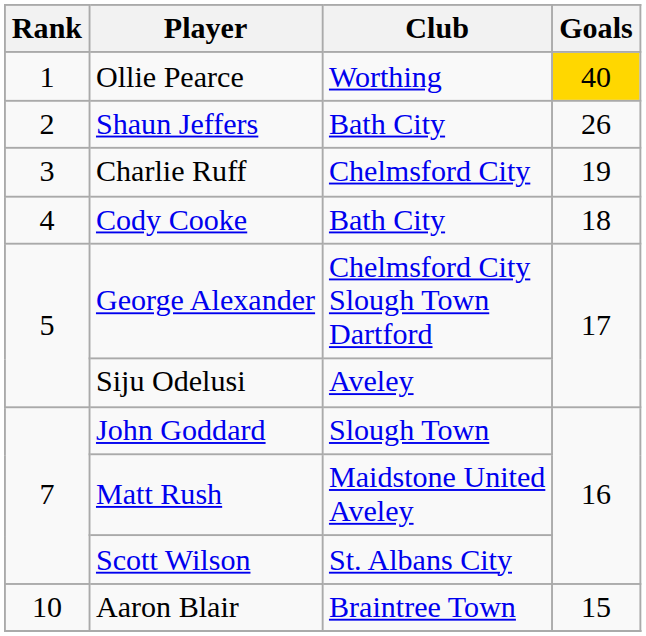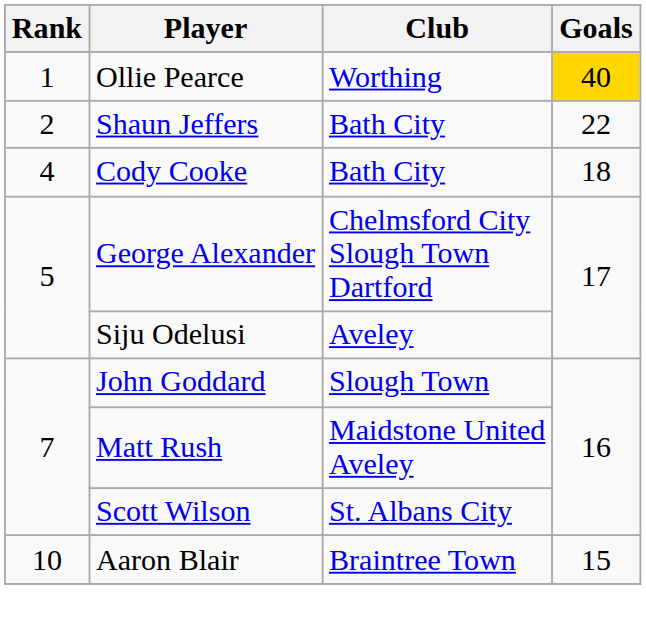 <table class="wikitable" style="text-align:center">
 <tr>
 <th>Rank</th>
 <th>Player</th>
 <th>Club</th>
 <th>Goals</th>
 </tr>
 <tr>
 <td rowspan="1">1</td>
 <td align=left>Ollie Pearce</td>
 <td align=left><a href='#'>Worthing</a></td>
 <td rowspan="1" style="background: gold;">40</td>
 </tr>
 <tr>
 <td rowspan="1">2</td>
 <td align=left><a href='#'>Shaun Jeffers</a></td>
 <td align=left><a href='#'>Bath City</a></td>
-<td rowspan="1">26</td>
-</tr>
-<tr>
-<td rowspan="1">3</td>
-<td align=left>Charlie Ruff</td>
-<td align=left><a href='#'>Chelmsford City</a></td>
-<td rowspan="1">19</td>
+<td rowspan="1">22</td>
 </tr>
 <tr>
 <td rowspan="1">4</td>
 <td align=left><a href='#'>Cody Cooke</a></td>
 <td align=left><a href='#'>Bath City</a></td>
 <td rowspan="1">18</td>
 </tr>
 <tr>
 <td rowspan="2">5</td>
 <td align=left><a href='#'>George Alexander</a></td>
 <td align=left><a href='#'>Chelmsford City</a> <br> <a href='#'>Slough Town</a> <br> <a href='#'>Dartford</a></td>
 <td rowspan="2">17</td>
 </tr>
 <tr>
 <td align=left>Siju Odelusi</td>
 <td align=left><a href='#'>Aveley</a></td>
 </tr>
 <tr>
 <td rowspan="3">7</td>
 <td align=left><a href='#'>John Goddard</a></td>
 <td align=left><a href='#'>Slough Town</a></td>
 <td rowspan="3">16</td>
 </tr>
 <tr>
 <td align=left><a href='#'>Matt Rush</a></td>
 <td align=left><a href='#'>Maidstone United</a> <br> <a href='#'>Aveley</a></td>
 </tr>
 <tr>
 <td align=left><a href='#'>Scott Wilson</a></td>
 <td align=left><a href='#'>St. Albans City</a></td>
 </tr>
 <tr>
 <td rowspan="1">10</td>
 <td align=left>Aaron Blair</td>
 <td align=left><a href='#'>Braintree Town</a></td>
 <td rowspan="1">15</td>
 </tr>
 <tr>
 </tr>
 </table>
